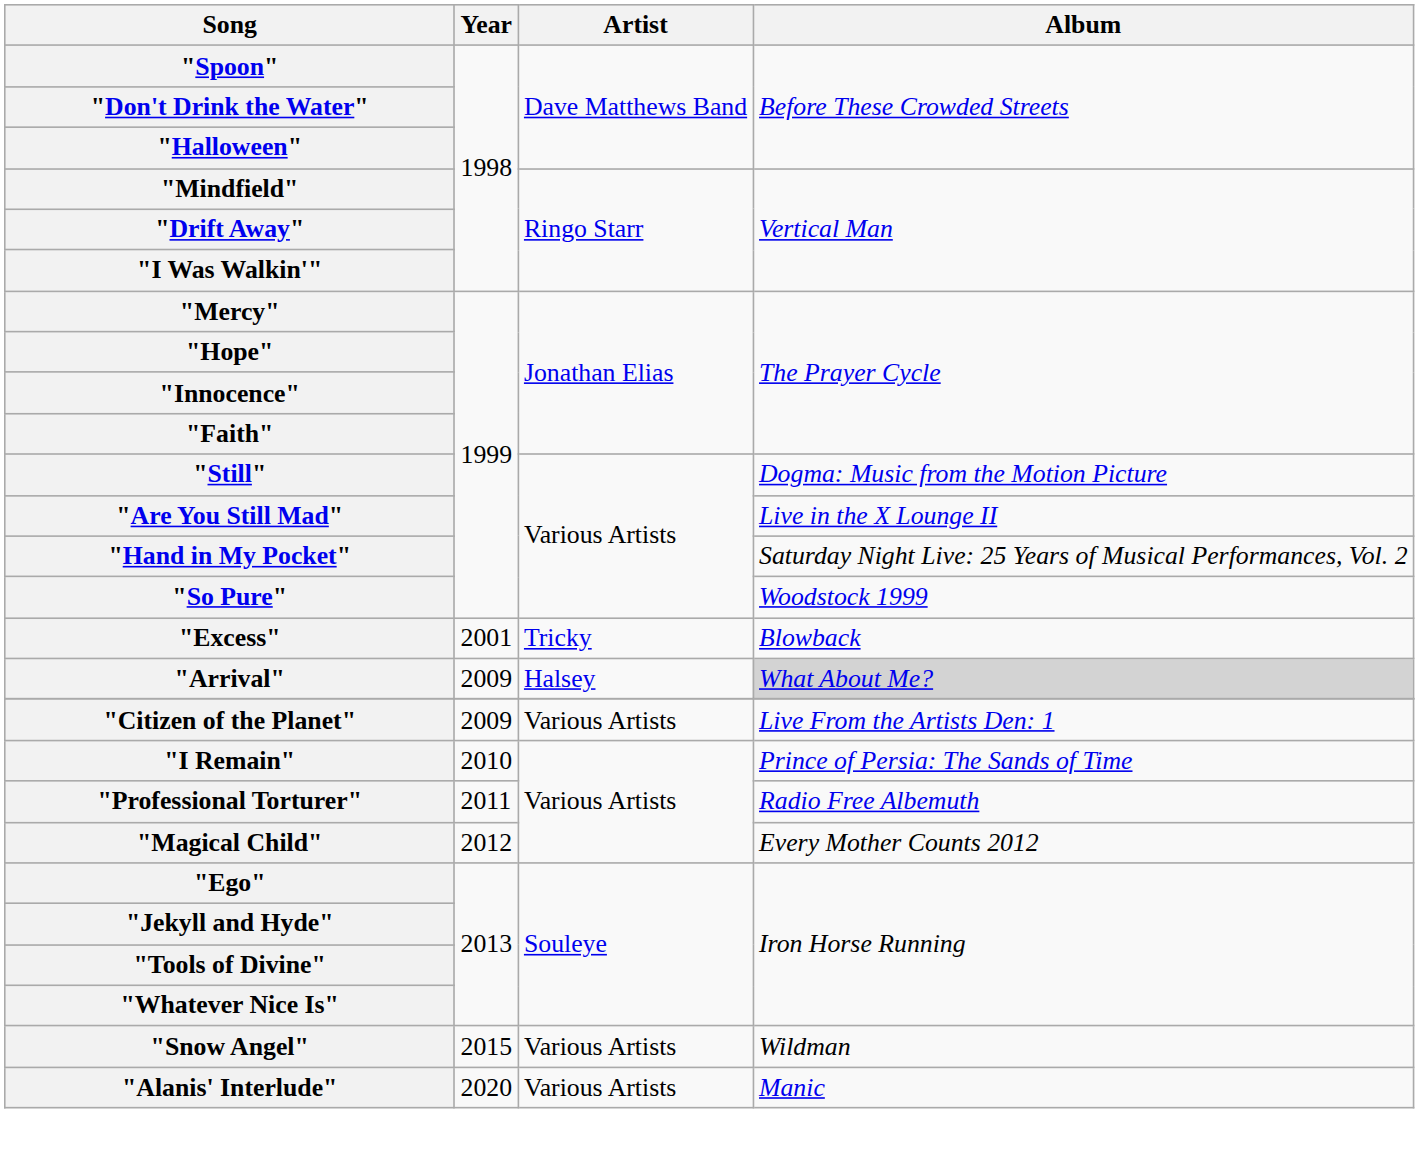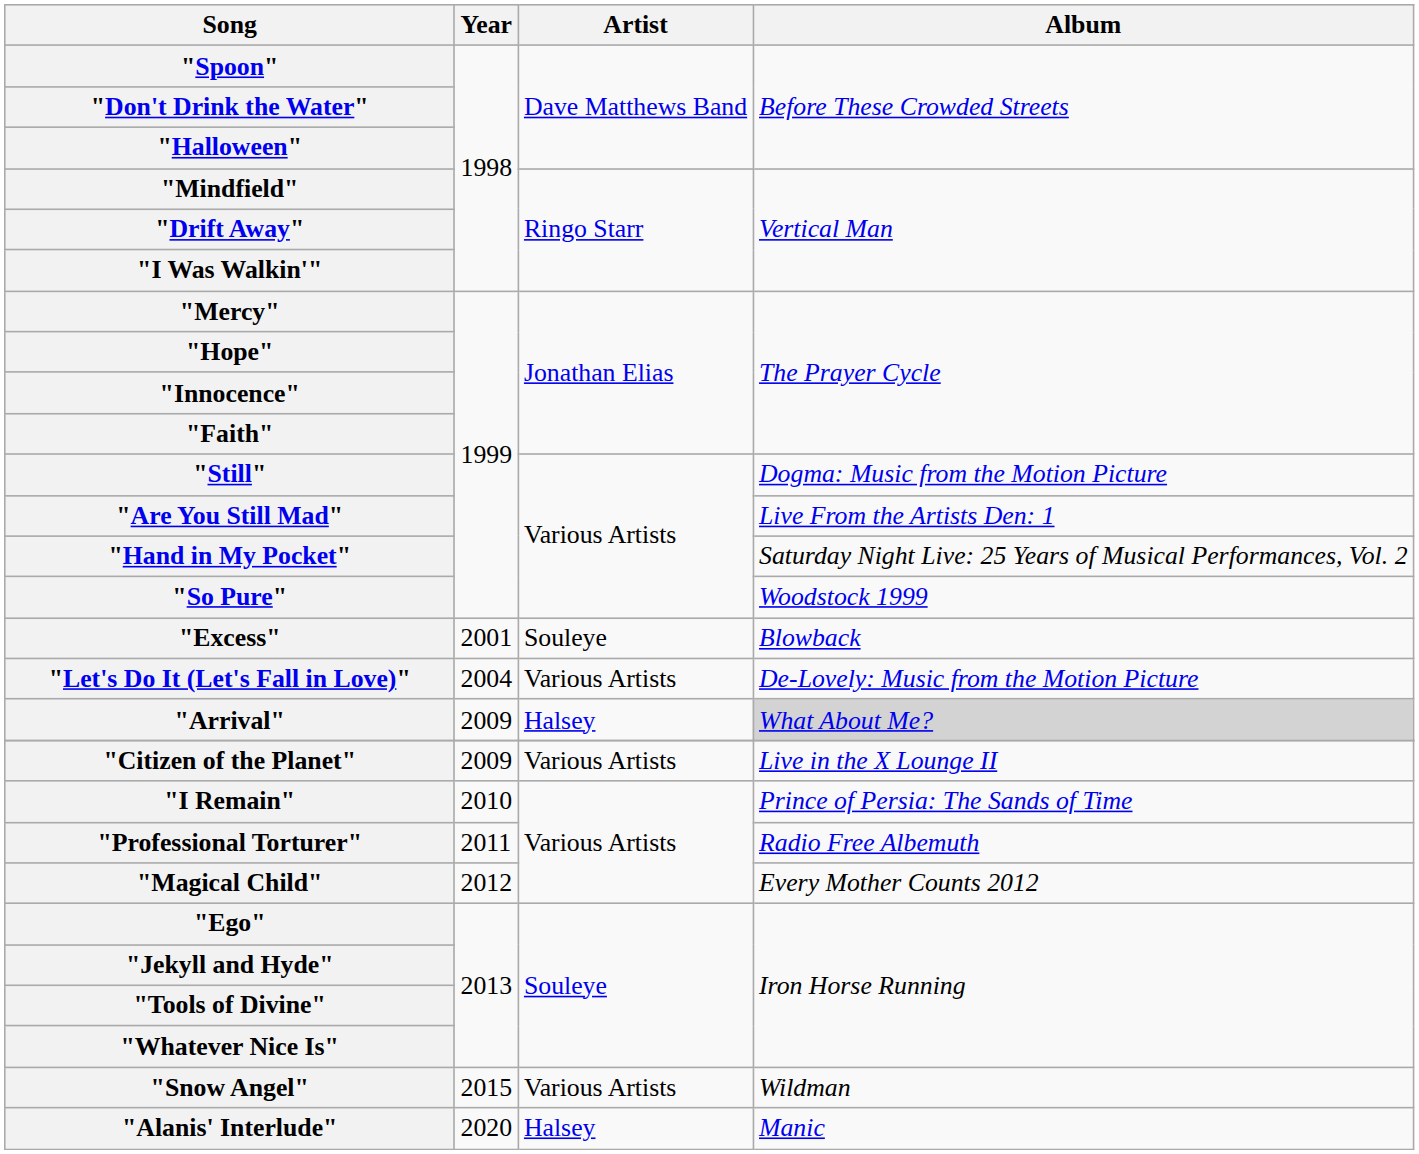 <table class="wikitable plainrowheaders">
 <tr>
 <th scope="col" style="width:17em;">Song</th>
 <th scope="col">Year</th>
 <th scope="col">Artist</th>
 <th scope="col">Album</th>
 </tr>
 <tr>
 <th scope="row">"<a href='#'>Spoon</a>"</th>
 <td rowspan="6">1998</td>
 <td rowspan="3"><a href='#'>Dave Matthews Band</a></td>
 <td rowspan="3"><em><a href='#'>Before These Crowded Streets</a></em></td>
 </tr>
 <tr>
 <th scope="row">"<a href='#'>Don't Drink the Water</a>"</th>
 </tr>
 <tr>
 <th scope="row">"<a href='#'>Halloween</a>"</th>
 </tr>
 <tr>
 <th scope="row">"Mindfield"</th>
 <td rowspan="3"><a href='#'>Ringo Starr</a></td>
 <td rowspan="3"><em><a href='#'>Vertical Man</a></em></td>
 </tr>
 <tr>
 <th scope="row">"<a href='#'>Drift Away</a>"</th>
 </tr>
 <tr>
 <th scope="row">"I Was Walkin'"</th>
 </tr>
 <tr>
 <th scope="row">"Mercy"</th>
 <td rowspan="8">1999</td>
 <td rowspan="4"><a href='#'>Jonathan Elias</a></td>
 <td rowspan="4"><em><a href='#'>The Prayer Cycle</a></em></td>
 </tr>
 <tr>
 <th scope="row">"Hope"</th>
 </tr>
 <tr>
 <th scope="row">"Innocence"</th>
 </tr>
 <tr>
 <th scope="row">"Faith"</th>
 </tr>
 <tr>
 <th scope="row">"<a href='#'>Still</a>"</th>
 <td rowspan="4">Various Artists</td>
 <td><em><a href='#'>Dogma: Music from the Motion Picture</a></em></td>
 </tr>
 <tr>
 <th scope="row">"<a href='#'>Are You Still Mad</a>"</th>
-<td><em><a href='#'>Live in the X Lounge II</a></em></td>
+<td><em><a href='#'>Live From the Artists Den: 1</a></em></td>
 </tr>
 <tr>
 <th scope="row">"<a href='#'>Hand in My Pocket</a>"</th>
 <td><em>Saturday Night Live: 25 Years of Musical Performances, Vol. 2</em></td>
 </tr>
 <tr>
 <th scope="row">"<a href='#'>So Pure</a>"</th>
 <td><em><a href='#'>Woodstock 1999</a></em></td>
 </tr>
 <tr>
 <th scope="row">"Excess"</th>
 <td>2001</td>
-<td><a href='#'>Tricky</a></td>
+<td>Souleye</td>
 <td><em><a href='#'>Blowback</a></em></td>
+</tr>
+<tr>
+<th scope="row">"<a href='#'>Let's Do It (Let's Fall in Love)</a>"</th>
+<td>2004</td>
+<td>Various Artists</td>
+<td><em><a href='#'>De-Lovely: Music from the Motion Picture</a></em></td>
 </tr>
 <tr>
 <th scope="row">"Arrival"</th>
 <td>2009</td>
 <td><a href='#'>Halsey</a></td>
 <td style="background: lightgrey;"><em><a href='#'>What About Me?</a></em></td>
 </tr>
 <tr>
 </tr>
 <tr>
 <th scope="row">"Citizen of the Planet"</th>
 <td>2009</td>
 <td>Various Artists</td>
-<td><em><a href='#'>Live From the Artists Den: 1</a></em></td>
+<td><em><a href='#'>Live in the X Lounge II</a></em></td>
 </tr>
 <tr>
 <th scope="row">"I Remain"</th>
 <td>2010</td>
 <td rowspan="3">Various Artists</td>
 <td><em><a href='#'>Prince of Persia: The Sands of Time</a></em></td>
 </tr>
 <tr>
 <th scope="row">"Professional Torturer"</th>
 <td>2011</td>
 <td><em><a href='#'>Radio Free Albemuth</a></em></td>
 </tr>
 <tr>
 <th scope="row">"Magical Child"</th>
 <td>2012</td>
 <td><em> Every Mother Counts 2012</em></td>
 </tr>
 <tr>
 <th scope="row">"Ego"</th>
 <td rowspan="4">2013</td>
 <td rowspan="4"><a href='#'>Souleye</a></td>
 <td rowspan="4"><em>Iron Horse Running</em></td>
 </tr>
 <tr>
 <th scope="row">"Jekyll and Hyde"</th>
 </tr>
 <tr>
 <th scope="row">"Tools of Divine"</th>
 </tr>
 <tr>
 <th scope="row">"Whatever Nice Is"</th>
 </tr>
 <tr>
 <th scope="row">"Snow Angel"</th>
 <td>2015</td>
 <td>Various Artists</td>
 <td><em>Wildman</em></td>
 </tr>
 <tr>
 <th scope="row">"Alanis' Interlude"</th>
 <td>2020</td>
-<td>Various Artists</td>
+<td><a href='#'>Halsey</a></td>
 <td><em><a href='#'>Manic</a></em></td>
 </tr>
 </table>
